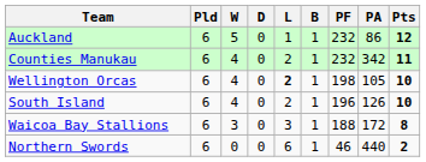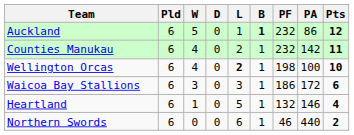 <table class="wikitable" style="text-align:center;">
 <tr>
 <th width=175>Team</th>
 <th width=20 abbr="Played">Pld</th>
 <th width=20 abbr="Won">W</th>
 <th width=20 abbr="Drawn">D</th>
 <th width=20 abbr="Lost">L</th>
 <th width=20 abbr="Bye">B</th>
 <th width=20 abbr="Points for">PF</th>
 <th width=20 abbr="Points against">PA</th>
 <th width=20 abbr="Points">Pts</th>
 </tr>
 <tr style="background: #ccffcc;">
 <td style="text-align:left;"><a href='#'>Auckland</a></td>
 <td>6</td>
 <td>5</td>
 <td>0</td>
 <td>1</td>
-<td>1</td>
+<td><strong>1</strong></td>
 <td>232</td>
 <td>86</td>
 <td><strong>12</strong></td>
 </tr>
 <tr style="background: #ccffcc;">
 <td style="text-align:left;"><a href='#'>Counties Manukau</a></td>
 <td>6</td>
 <td>4</td>
 <td>0</td>
 <td>2</td>
 <td>1</td>
 <td>232</td>
-<td>342</td>
+<td>142</td>
 <td><strong>11</strong></td>
 </tr>
 <tr>
 <td style="text-align:left;"><a href='#'>Wellington Orcas</a></td>
 <td>6</td>
 <td>4</td>
 <td>0</td>
 <td><strong>2</strong></td>
 <td>1</td>
 <td>198</td>
-<td>105</td>
-<td><strong>10</strong></td>
-</tr>
-<tr>
-<td style="text-align:left;"><a href='#'>South Island</a></td>
-<td>6</td>
-<td>4</td>
-<td>0</td>
-<td>2</td>
-<td>1</td>
-<td>196</td>
-<td>126</td>
+<td>100</td>
 <td><strong>10</strong></td>
 </tr>
 <tr>
 <td style="text-align:left;"><a href='#'>Waicoa Bay Stallions</a></td>
 <td>6</td>
 <td>3</td>
 <td>0</td>
 <td>3</td>
 <td>1</td>
-<td>188</td>
+<td>186</td>
 <td>172</td>
-<td><strong>8</strong></td>
+<td><strong>6</strong></td>
+</tr>
+<tr>
+<td style="text-align:left;"><a href='#'>Heartland</a></td>
+<td>6</td>
+<td>1</td>
+<td>0</td>
+<td>5</td>
+<td>1</td>
+<td>132</td>
+<td>146</td>
+<td><strong>4</strong></td>
 </tr>
 <tr>
 <td style="text-align:left;"><a href='#'>Northern Swords</a></td>
 <td>6</td>
 <td>0</td>
 <td>0</td>
 <td>6</td>
 <td>1</td>
 <td>46</td>
 <td>440</td>
 <td><strong>2</strong></td>
 </tr>
 </table>
